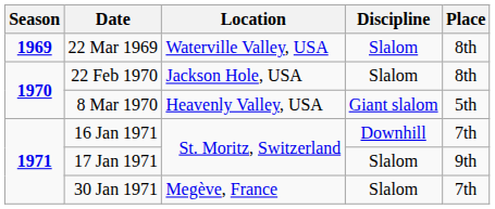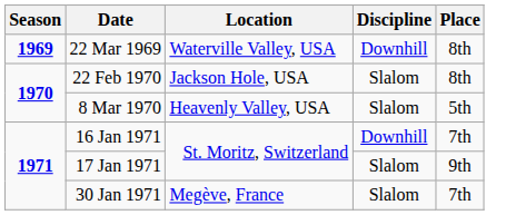 <table class="wikitable" style="text-align:center; font-size:95%;">
 <tr>
 <th>Season</th>
 <th>Date</th>
 <th>Location</th>
 <th>Discipline</th>
 <th>Place</th>
 </tr>
 <tr>
 <td><strong><a href='#'>1969</a></strong></td>
 <td align=right>22 Mar 1969</td>
 <td align=left> <a href='#'>Waterville Valley</a>, <a href='#'>USA</a></td>
-<td><a href='#'>Slalom</a></td>
+<td><a href='#'>Downhill</a></td>
 <td>8th</td>
 </tr>
 <tr>
 <td rowspan=2><strong><a href='#'>1970</a></strong></td>
 <td align=right>22 Feb 1970</td>
 <td align=left> <a href='#'>Jackson Hole</a>, USA</td>
 <td>Slalom</td>
 <td>8th</td>
 </tr>
 <tr>
 <td align=right>8 Mar 1970</td>
 <td align=left> <a href='#'>Heavenly Valley</a>, USA</td>
-<td><a href='#'>Giant slalom</a></td>
+<td>Slalom</td>
 <td>5th</td>
 </tr>
 <tr>
 <td rowspan=3><strong><a href='#'>1971</a></strong></td>
 <td align=right>16 Jan 1971</td>
 <td rowspan=2 align=left>   <a href='#'>St. Moritz</a>, <a href='#'>Switzerland</a></td>
 <td><a href='#'>Downhill</a></td>
 <td>7th</td>
 </tr>
 <tr>
 <td align=right>17 Jan 1971</td>
 <td>Slalom</td>
 <td>9th</td>
 </tr>
 <tr>
 <td align=right>30 Jan 1971</td>
 <td align=left> <a href='#'>Megève</a>, <a href='#'>France</a></td>
 <td>Slalom</td>
 <td>7th</td>
 </tr>
 </table>
